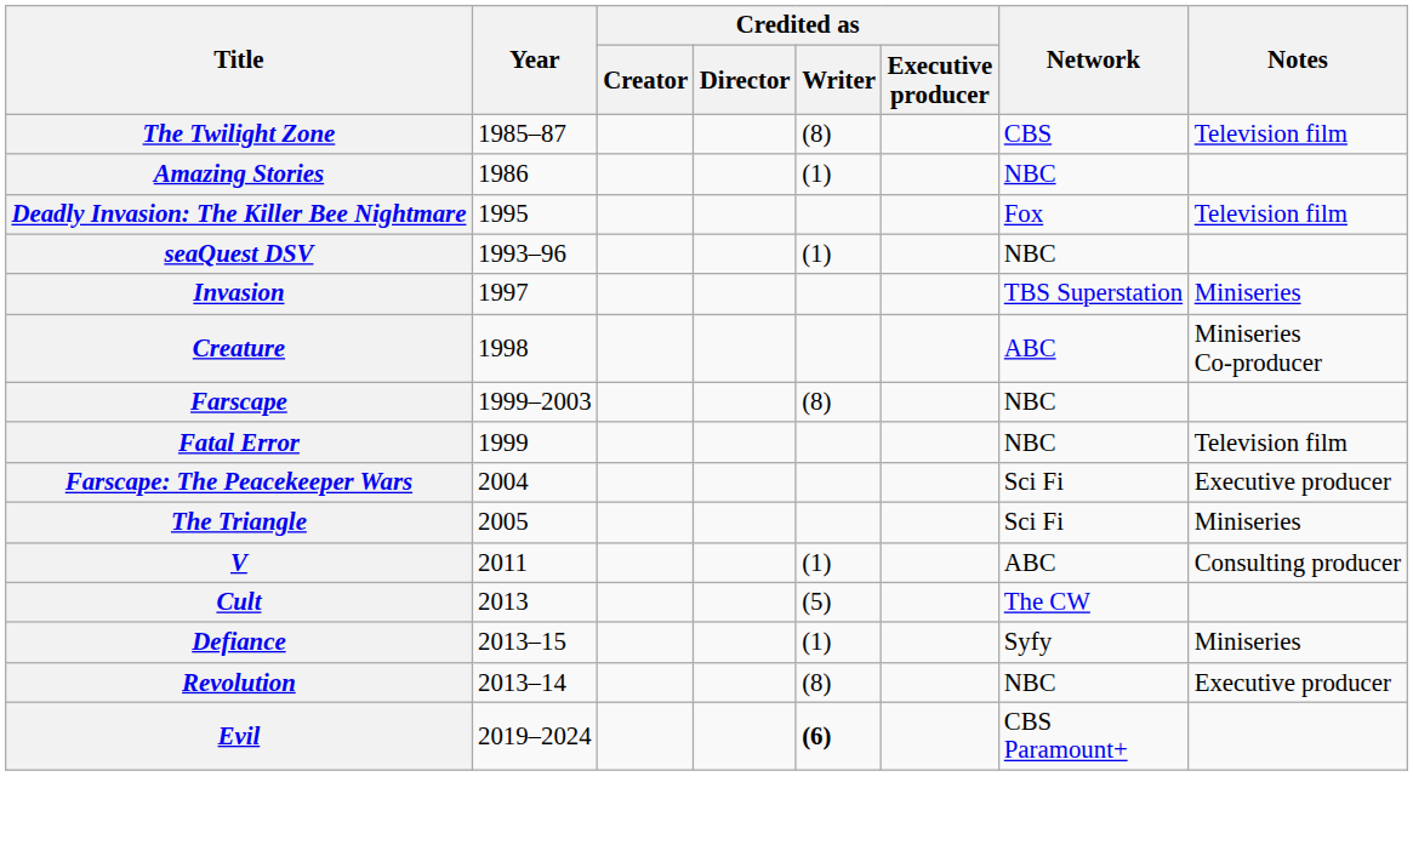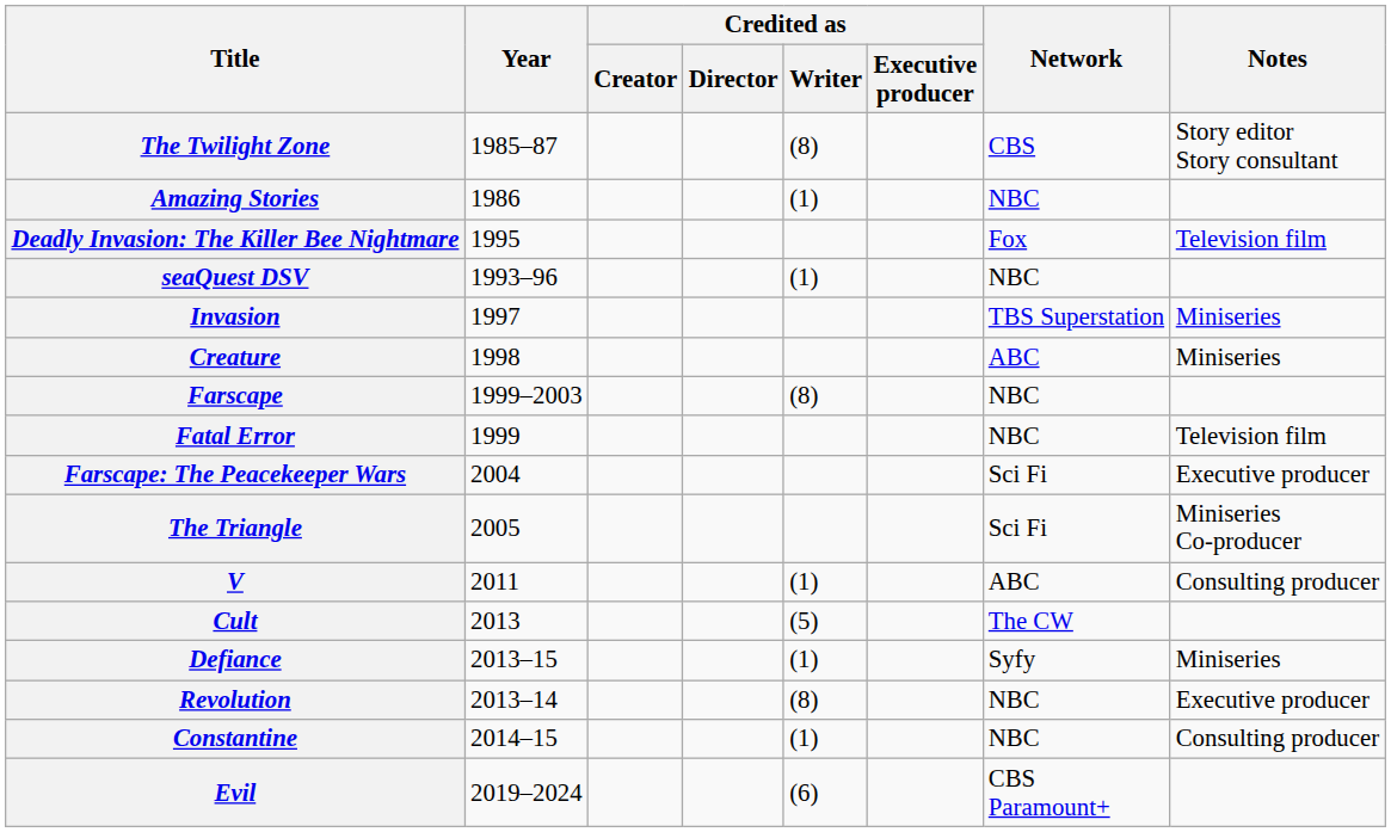 <table class="wikitable plainrowheaders sortable">
 <tr>
 <th rowspan="2" scope="col">Title</th>
 <th rowspan="2" scope="col">Year</th>
 <th colspan="4" scope="col">Credited as</th>
 <th rowspan="2" scope="col">Network</th>
 <th rowspan="2" scope="col" class="unsortable">Notes</th>
 </tr>
 <tr>
 <th>Creator</th>
 <th>Director</th>
 <th>Writer</th>
 <th>Executive<br>producer</th>
 </tr>
 <tr>
 <th scope=row><em><a href='#'>The Twilight Zone</a></em></th>
 <td>1985–87</td>
 <td></td>
 <td></td>
 <td> (8)</td>
 <td></td>
 <td><a href='#'>CBS</a></td>
-<td><a href='#'>Television film</a></td>
+<td>Story editor <br>Story consultant </td>
 </tr>
 <tr>
 <th scope=row><em><a href='#'>Amazing Stories</a></em></th>
 <td>1986</td>
 <td></td>
 <td></td>
 <td> (1)</td>
 <td></td>
 <td><a href='#'>NBC</a></td>
 <td></td>
 </tr>
 <tr>
 <th scope=row><em><a href='#'>Deadly Invasion: The Killer Bee Nightmare</a></em></th>
 <td>1995</td>
 <td></td>
 <td></td>
 <td></td>
 <td></td>
 <td><a href='#'>Fox</a></td>
 <td><a href='#'>Television film</a></td>
 </tr>
 <tr>
 <th scope=row><em><a href='#'>seaQuest DSV</a></em></th>
 <td>1993–96</td>
 <td></td>
 <td></td>
 <td> (1)</td>
 <td></td>
 <td>NBC</td>
 <td></td>
 </tr>
 <tr>
 <th scope=row><em><a href='#'>Invasion</a></em></th>
 <td>1997</td>
 <td></td>
 <td></td>
 <td></td>
 <td></td>
 <td><a href='#'>TBS Superstation</a></td>
 <td><a href='#'>Miniseries</a></td>
 </tr>
 <tr>
 <th scope=row><em><a href='#'>Creature</a></em></th>
 <td>1998</td>
 <td></td>
 <td></td>
 <td></td>
 <td></td>
 <td><a href='#'>ABC</a></td>
-<td>Miniseries<br>Co-producer</td>
+<td>Miniseries</td>
 </tr>
 <tr>
 <th scope=row><em><a href='#'>Farscape</a></em></th>
 <td>1999–2003</td>
 <td></td>
 <td></td>
 <td> (8)</td>
 <td></td>
 <td>NBC</td>
 <td></td>
 </tr>
 <tr>
 <th scope=row><em><a href='#'>Fatal Error</a></em></th>
 <td>1999</td>
 <td></td>
 <td></td>
 <td></td>
 <td></td>
 <td>NBC</td>
 <td>Television film</td>
 </tr>
 <tr>
 <th scope=row><em><a href='#'>Farscape: The Peacekeeper Wars</a></em></th>
 <td>2004</td>
 <td></td>
 <td></td>
 <td></td>
 <td></td>
 <td>Sci Fi</td>
 <td>Executive producer </td>
 </tr>
 <tr>
 <th scope=row><em><a href='#'>The Triangle</a></em></th>
 <td>2005</td>
 <td></td>
 <td></td>
 <td></td>
 <td></td>
 <td>Sci Fi</td>
-<td>Miniseries</td>
+<td>Miniseries<br>Co-producer</td>
 </tr>
 <tr>
 <th scope=row><em><a href='#'>V</a></em></th>
 <td>2011</td>
 <td></td>
 <td></td>
 <td> (1)</td>
 <td></td>
 <td>ABC</td>
 <td>Consulting producer </td>
 </tr>
 <tr>
 <th scope=row><em><a href='#'>Cult</a></em></th>
 <td>2013</td>
 <td></td>
 <td></td>
 <td> (5)</td>
 <td></td>
 <td><a href='#'>The CW</a></td>
 <td></td>
 </tr>
 <tr>
 <th scope=row><em><a href='#'>Defiance</a></em></th>
 <td>2013–15</td>
 <td></td>
 <td></td>
 <td> (1)</td>
 <td></td>
 <td>Syfy</td>
 <td>Miniseries</td>
 </tr>
 <tr>
 <th scope=row><em><a href='#'>Revolution</a></em></th>
 <td>2013–14</td>
 <td></td>
 <td></td>
 <td> (8)</td>
 <td></td>
 <td>NBC</td>
 <td>Executive producer </td>
 </tr>
 <tr>
+<th scope=row><em><a href='#'>Constantine</a></em></th>
+<td>2014–15</td>
+<td></td>
+<td></td>
+<td> (1)</td>
+<td></td>
+<td>NBC</td>
+<td>Consulting producer </td>
+</tr>
+<tr>
 <th scope=row><em><a href='#'>Evil</a></em></th>
 <td>2019–2024</td>
 <td></td>
 <td></td>
-<td><strong> (6)</strong></td>
+<td> (6)</td>
 <td></td>
 <td>CBS<br><a href='#'>Paramount+</a></td>
 <td></td>
 </tr>
 </table>
